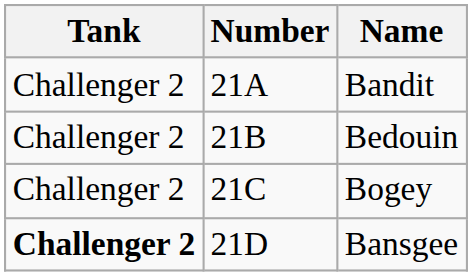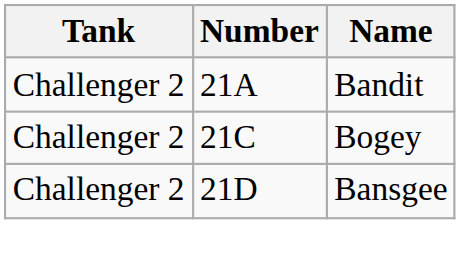 <table class="wikitable">
 <tr>
 <th>Tank</th>
 <th>Number</th>
 <th>Name</th>
 </tr>
 <tr>
 <td>Challenger 2</td>
 <td>21A</td>
 <td>Bandit</td>
 </tr>
 <tr>
 <td>Challenger 2</td>
-<td>21B</td>
-<td>Bedouin</td>
-</tr>
-<tr>
-<td>Challenger 2</td>
 <td>21C</td>
 <td>Bogey</td>
 </tr>
 <tr>
-<td><strong>Challenger 2</strong></td>
+<td>Challenger 2</td>
 <td>21D</td>
 <td>Bansgee</td>
 </tr>
 </table>
